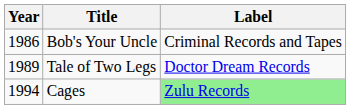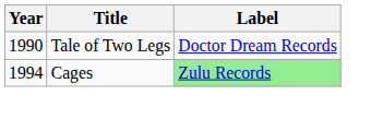 <table class=wikitable>
 <tr>
 <th>Year</th>
 <th>Title</th>
 <th>Label</th>
 </tr>
 <tr>
-<td>1986</td>
-<td>Bob's Your Uncle</td>
-<td>Criminal Records and Tapes</td>
-</tr>
-<tr>
-<td>1989</td>
+<td>1990</td>
 <td>Tale of Two Legs</td>
 <td><a href='#'>Doctor Dream Records</a></td>
 </tr>
 <tr>
 <td>1994</td>
 <td>Cages</td>
 <td style="background: lightgreen;"><a href='#'>Zulu Records</a></td>
 </tr>
 </table>
